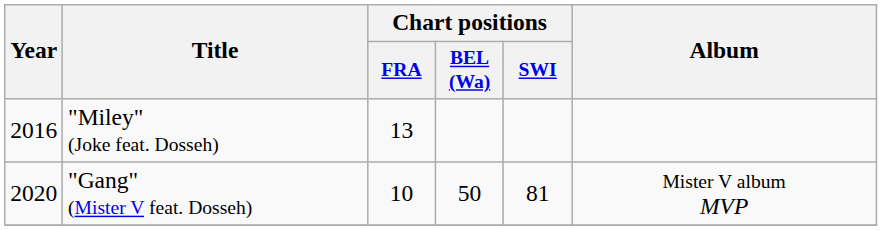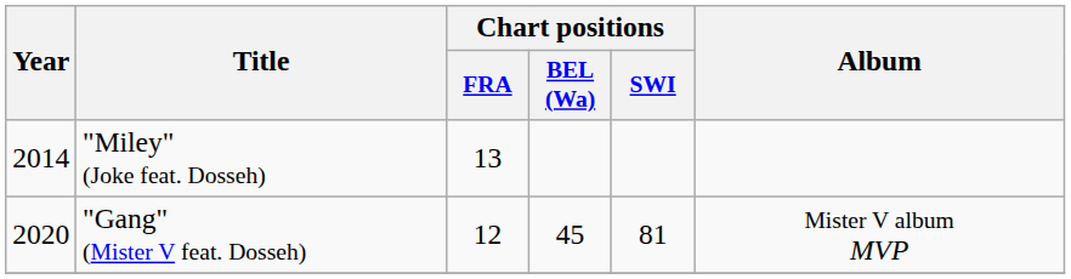 <table class="wikitable">
 <tr>
 <th rowspan="2">Year</th>
 <th style="width:200px;" rowspan="2">Title</th>
 <th colspan="3">Chart positions</th>
 <th style="width:200px;" rowspan="2">Album</th>
 </tr>
 <tr>
 <th style="width:40px; font-size:smaller;"><a href='#'>FRA</a><br></th>
 <th style="width:40px; font-size:smaller;"><a href='#'>BEL<br>(Wa)</a><br></th>
 <th style="width:40px; font-size:smaller;"><a href='#'>SWI</a></th>
 </tr>
 <tr>
-<td style="text-align:center;">2016</td>
+<td style="text-align:center;">2014</td>
 <td>"Miley"<br><small>(Joke feat. Dosseh)</small></td>
 <td style="text-align:center;">13</td>
 <td style="text-align:center;"></td>
 <td style="text-align:center;"></td>
 <td style="text-align:center;"></td>
 </tr>
 <tr>
 <td style="text-align:center;">2020</td>
 <td>"Gang"<br><small>(<a href='#'>Mister V</a> feat. Dosseh)</small></td>
-<td style="text-align:center;">10</td>
-<td style="text-align:center;">50</td>
+<td style="text-align:center;">12</td>
+<td style="text-align:center;">45</td>
 <td style="text-align:center;">81</td>
 <td style="text-align:center;"><small>Mister V album</small><br><em>MVP</em></td>
 </tr>
 <tr>
 </tr>
 </table>
